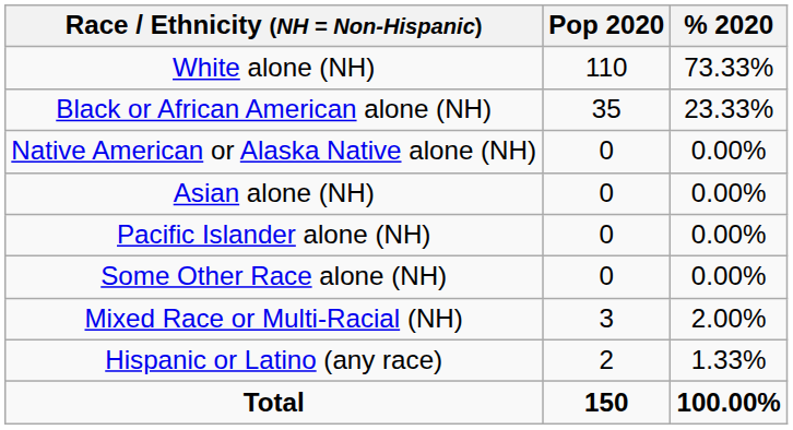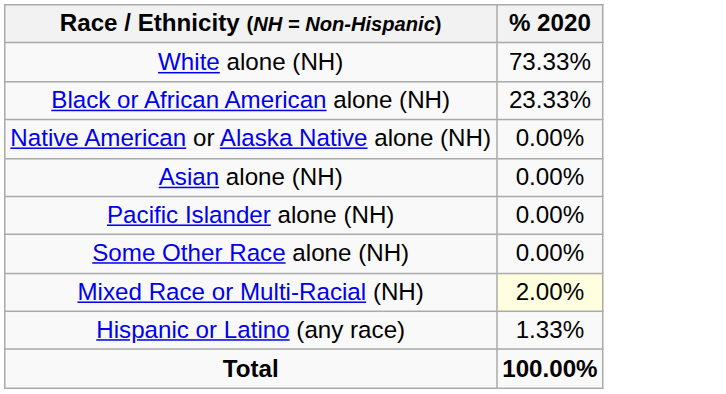 <table class="wikitable" style="text-align:center;">
 <tr>
 <th>Race / Ethnicity <small>(<em>NH = Non-Hispanic</em>)</small></th>
-<th>Pop 2020</th>
 <th>% 2020</th>
 </tr>
 <tr>
 <td><a href='#'>White</a> alone (NH)</td>
-<td>110</td>
 <td>73.33%</td>
 </tr>
 <tr>
 <td><a href='#'>Black or African American</a> alone (NH)</td>
-<td>35</td>
 <td>23.33%</td>
 </tr>
 <tr>
 <td><a href='#'>Native American</a> or <a href='#'>Alaska Native</a> alone (NH)</td>
-<td>0</td>
 <td>0.00%</td>
 </tr>
 <tr>
 <td><a href='#'>Asian</a> alone (NH)</td>
-<td>0</td>
 <td>0.00%</td>
 </tr>
 <tr>
 <td><a href='#'>Pacific Islander</a> alone (NH)</td>
-<td>0</td>
 <td>0.00%</td>
 </tr>
 <tr>
 <td><a href='#'>Some Other Race</a> alone (NH)</td>
-<td>0</td>
 <td>0.00%</td>
 </tr>
 <tr>
 <td><a href='#'>Mixed Race or Multi-Racial</a> (NH)</td>
-<td>3</td>
-<td>2.00%</td>
+<td style="background: lightyellow;">2.00%</td>
 </tr>
 <tr>
 <td><a href='#'>Hispanic or Latino</a> (any race)</td>
-<td>2</td>
 <td>1.33%</td>
 </tr>
 <tr>
 <td><strong>Total</strong></td>
-<td><strong>150</strong></td>
 <td><strong>100.00%</strong></td>
 </tr>
 </table>
